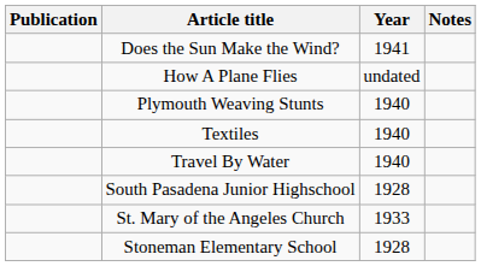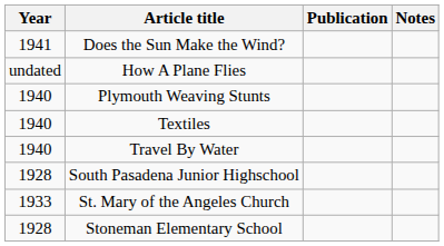 <table class="wikitable sortable" style="text-align: center;">
 <tr>
+<th>Year</th>
+<th>Article title</th>
 <th>Publication</th>
-<th>Article title</th>
-<th>Year</th>
 <th>Notes</th>
 </tr>
 <tr>
+<td>1941</td>
+<td>Does the Sun Make the Wind?</td>
 <td></td>
-<td>Does the Sun Make the Wind?</td>
-<td>1941</td>
 <td></td>
 </tr>
 <tr>
+<td>undated</td>
+<td>How A Plane Flies</td>
 <td></td>
-<td>How A Plane Flies</td>
-<td>undated</td>
 <td></td>
 </tr>
 <tr>
+<td>1940</td>
+<td>Plymouth Weaving Stunts</td>
 <td></td>
-<td>Plymouth Weaving Stunts</td>
-<td>1940</td>
 <td></td>
 </tr>
 <tr>
+<td>1940</td>
+<td>Textiles</td>
 <td></td>
-<td>Textiles</td>
-<td>1940</td>
 <td></td>
 </tr>
 <tr>
+<td>1940</td>
+<td>Travel By Water</td>
 <td></td>
-<td>Travel By Water</td>
-<td>1940</td>
 <td></td>
 </tr>
 <tr>
+<td>1928</td>
+<td>South Pasadena Junior Highschool</td>
 <td></td>
-<td>South Pasadena Junior Highschool</td>
-<td>1928</td>
 <td></td>
 </tr>
 <tr>
+<td>1933</td>
+<td>St. Mary of the Angeles Church</td>
 <td></td>
-<td>St. Mary of the Angeles Church</td>
-<td>1933</td>
 <td></td>
 </tr>
 <tr>
+<td>1928</td>
+<td>Stoneman Elementary School</td>
 <td></td>
-<td>Stoneman Elementary School</td>
-<td>1928</td>
 <td></td>
 </tr>
 </table>
